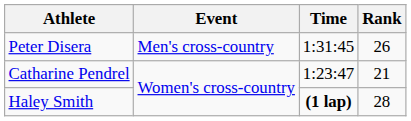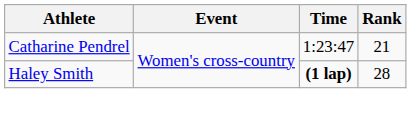 <table class=wikitable style=font-size:90%;text-align:center>
 <tr>
 <th>Athlete</th>
 <th>Event</th>
 <th>Time</th>
 <th>Rank</th>
-</tr>
-<tr>
-<td align=left><a href='#'>Peter Disera</a></td>
-<td align=left><a href='#'>Men's cross-country</a></td>
-<td>1:31:45</td>
-<td>26</td>
 </tr>
 <tr>
 <td align=left><a href='#'>Catharine Pendrel</a></td>
 <td align=left rowspan=2><a href='#'>Women's cross-country</a></td>
 <td>1:23:47</td>
 <td>21</td>
 </tr>
 <tr>
 <td align=left><a href='#'>Haley Smith</a></td>
 <td><strong> (1 lap)</strong></td>
 <td>28</td>
 </tr>
 </table>
